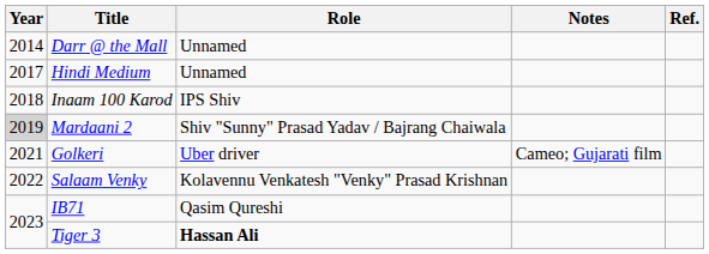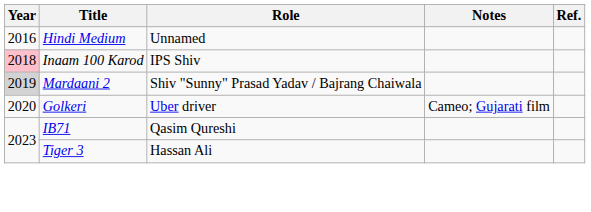 <table class="wikitable sortable">
 <tr>
 <th>Year</th>
 <th>Title</th>
 <th>Role</th>
 <th>Notes</th>
 <th>Ref.</th>
 </tr>
 <tr>
-<td>2014</td>
-<td><em><a href='#'>Darr @ the Mall</a></em></td>
-<td>Unnamed</td>
-<td></td>
-<td></td>
-</tr>
-<tr>
-<td>2017</td>
+<td>2016</td>
 <td><em><a href='#'>Hindi Medium</a></em></td>
 <td>Unnamed</td>
 <td></td>
 <td></td>
 </tr>
 <tr>
-<td>2018</td>
+<td style="background: pink;">2018</td>
 <td><em>Inaam 100 Karod</em></td>
 <td>IPS Shiv</td>
 <td></td>
 <td></td>
 </tr>
 <tr>
 <td style="background: lightgrey;">2019</td>
 <td><em><a href='#'>Mardaani 2</a></em></td>
 <td>Shiv "Sunny" Prasad Yadav / Bajrang Chaiwala</td>
 <td></td>
 </tr>
 <tr>
-<td>2021</td>
+<td>2020</td>
 <td><em><a href='#'>Golkeri</a></em></td>
 <td><a href='#'>Uber</a> driver</td>
 <td>Cameo; <a href='#'>Gujarati</a> film</td>
-<td></td>
-</tr>
-<tr>
-<td>2022</td>
-<td><em><a href='#'>Salaam Venky</a></em></td>
-<td>Kolavennu Venkatesh "Venky" Prasad Krishnan</td>
-<td></td>
 <td></td>
 </tr>
 <tr>
 <td rowspan="2">2023</td>
 <td><em><a href='#'>IB71</a></em></td>
 <td>Qasim Qureshi</td>
 <td></td>
 <td></td>
 </tr>
 <tr>
 <td><em><a href='#'>Tiger 3</a></em></td>
-<td><strong>Hassan Ali</strong></td>
+<td>Hassan Ali</td>
 <td></td>
 <td></td>
 </tr>
 </table>
